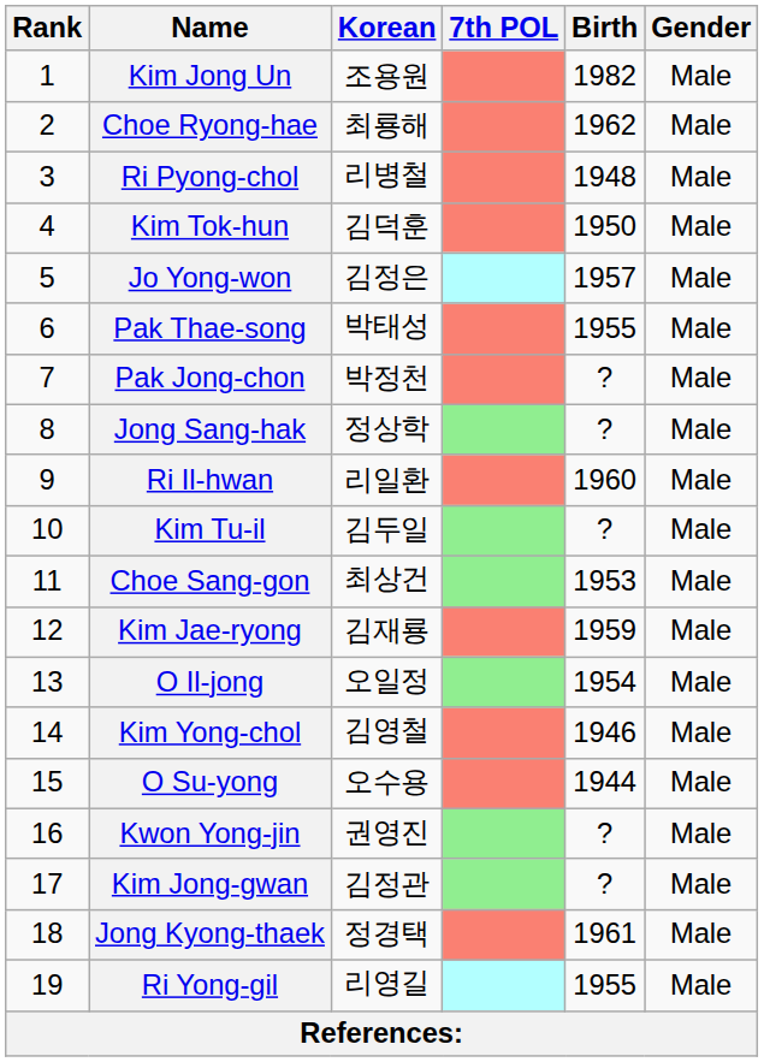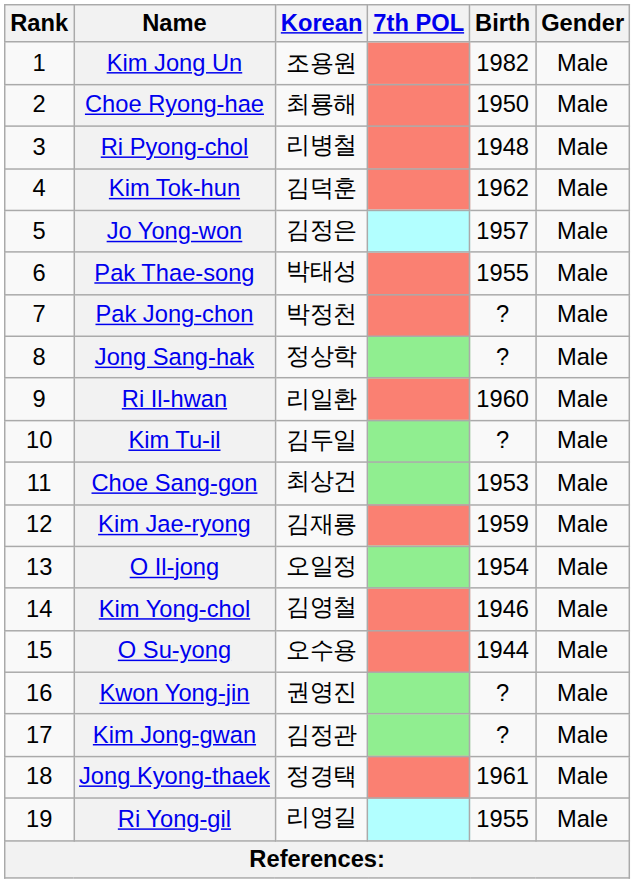 <table class="wikitable sortable" style=text-align:center>
 <tr>
 <th scope="col">Rank</th>
 <th scope="col">Name</th>
 <th scope="col" class="unsortable"><a href='#'>Korean</a></th>
 <th scope="col"><a href='#'>7th POL</a></th>
 <th scope="col">Birth</th>
 <th scope="col">Gender</th>
 </tr>
 <tr>
 <td>1</td>
 <th scope="row" style="font-weight:normal;"><a href='#'>Kim Jong Un</a></th>
 <td>조용원</td>
 <td bgcolor = Salmon></td>
 <td>1982</td>
 <td>Male</td>
 </tr>
 <tr>
 <td>2</td>
 <th scope="row" style="font-weight:normal;"><a href='#'>Choe Ryong-hae</a></th>
 <td>최룡해</td>
 <td bgcolor = Salmon></td>
-<td>1962</td>
+<td>1950</td>
 <td>Male</td>
 </tr>
 <tr>
 <td>3</td>
 <th scope="row" style="font-weight:normal;"><a href='#'>Ri Pyong-chol</a></th>
 <td>리병철</td>
 <td bgcolor = Salmon></td>
 <td>1948</td>
 <td>Male</td>
 </tr>
 <tr>
 <td>4</td>
 <th scope="row" style="font-weight:normal;"><a href='#'>Kim Tok-hun</a></th>
 <td>김덕훈</td>
 <td bgcolor = Salmon></td>
-<td>1950</td>
+<td>1962</td>
 <td>Male</td>
 </tr>
 <tr>
 <td>5</td>
 <th scope="row" style="font-weight:normal;"><a href='#'>Jo Yong-won</a></th>
 <td>김정은</td>
 <td bgcolor = #B2FFFF></td>
 <td>1957</td>
 <td>Male</td>
 </tr>
 <tr>
 <td>6</td>
 <th scope="row" style="font-weight:normal;"><a href='#'>Pak Thae-song</a></th>
 <td>박태성</td>
 <td bgcolor = Salmon></td>
 <td>1955</td>
 <td>Male</td>
 </tr>
 <tr>
 <td>7</td>
 <th scope="row" style="font-weight:normal;"><a href='#'>Pak Jong-chon</a></th>
 <td>박정천</td>
 <td bgcolor = Salmon></td>
 <td>?</td>
 <td>Male</td>
 </tr>
 <tr>
 <td>8</td>
 <th scope="row" style="font-weight:normal;"><a href='#'>Jong Sang-hak</a></th>
 <td>정상학</td>
 <td bgcolor = LightGreen></td>
 <td>?</td>
 <td>Male</td>
 </tr>
 <tr>
 <td>9</td>
 <th scope="row" style="font-weight:normal;"><a href='#'>Ri Il-hwan</a></th>
 <td>리일환</td>
 <td bgcolor = Salmon></td>
 <td>1960</td>
 <td>Male</td>
 </tr>
 <tr>
 <td>10</td>
 <th scope="row" style="font-weight:normal;"><a href='#'>Kim Tu-il</a></th>
 <td>김두일</td>
 <td bgcolor = LightGreen></td>
 <td>?</td>
 <td>Male</td>
 </tr>
 <tr>
 <td>11</td>
 <th scope="row" style="font-weight:normal;"><a href='#'>Choe Sang-gon</a></th>
 <td>최상건</td>
 <td bgcolor = LightGreen></td>
 <td>1953</td>
 <td>Male</td>
 </tr>
 <tr>
 <td>12</td>
 <th scope="row" style="font-weight:normal;"><a href='#'>Kim Jae-ryong</a></th>
 <td>김재룡</td>
 <td bgcolor = Salmon></td>
 <td>1959</td>
 <td>Male</td>
 </tr>
 <tr>
 <td>13</td>
 <th scope="row" style="font-weight:normal;"><a href='#'>O Il-jong</a></th>
 <td>오일정</td>
 <td bgcolor = LightGreen></td>
 <td>1954</td>
 <td>Male</td>
 </tr>
 <tr>
 <td>14</td>
 <th scope="row" style="font-weight:normal;"><a href='#'>Kim Yong-chol</a></th>
 <td>김영철</td>
 <td bgcolor = Salmon></td>
 <td>1946</td>
 <td>Male</td>
 </tr>
 <tr>
 <td>15</td>
 <th scope="row" style="font-weight:normal;"><a href='#'>O Su-yong</a></th>
 <td>오수용</td>
 <td bgcolor = Salmon></td>
 <td>1944</td>
 <td>Male</td>
 </tr>
 <tr>
 <td>16</td>
 <th scope="row" style="font-weight:normal;"><a href='#'>Kwon Yong-jin</a></th>
 <td>권영진</td>
 <td bgcolor = LightGreen></td>
 <td>?</td>
 <td>Male</td>
 </tr>
 <tr>
 <td>17</td>
 <th scope="row" style="font-weight:normal;"><a href='#'>Kim Jong-gwan</a></th>
 <td>김정관</td>
 <td bgcolor = LightGreen></td>
 <td>?</td>
 <td>Male</td>
 </tr>
 <tr>
 <td>18</td>
 <th scope="row" style="font-weight:normal;"><a href='#'>Jong Kyong-thaek</a></th>
 <td>정경택</td>
 <td bgcolor = Salmon></td>
 <td>1961</td>
 <td>Male</td>
 </tr>
 <tr>
 <td>19</td>
 <th scope="row" style="font-weight:normal;"><a href='#'>Ri Yong-gil</a></th>
 <td>리영길</td>
 <td bgcolor = #B2FFFF></td>
 <td>1955</td>
 <td>Male</td>
 </tr>
 <tr class=sortbottom>
 <th colspan = "7" align = left><strong>References:</strong><br></th>
 </tr>
 </table>
